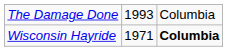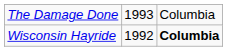 <table class="wikitable">
 <tr>
 <td><em><a href='#'>The Damage Done</a></em></td>
 <td>1993</td>
 <td>Columbia</td>
 </tr>
 <tr>
 <td><em><a href='#'>Wisconsin Hayride</a></em></td>
-<td>1971</td>
+<td>1992</td>
 <td><strong>Columbia</strong></td>
 </tr>
 </table>
